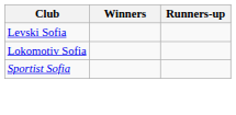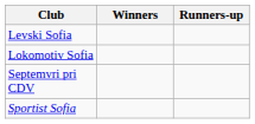 <table class="wikitable sortable" style="text-align:left;">
 <tr>
 <th width=110>Club</th>
 <th width=90>Winners</th>
 <th width=90>Runners-up</th>
 </tr>
 <tr>
 <td><a href='#'>Levski Sofia</a></td>
 <td></td>
 <td></td>
 </tr>
 <tr>
 <td><a href='#'>Lokomotiv Sofia</a></td>
 <td></td>
 <td></td>
 </tr>
 <tr>
+<td><a href='#'>Septemvri pri CDV</a></td>
+<td></td>
+<td></td>
+</tr>
+<tr>
 <td><em><a href='#'>Sportist Sofia</a></em></td>
 <td></td>
 <td></td>
 </tr>
 </table>
